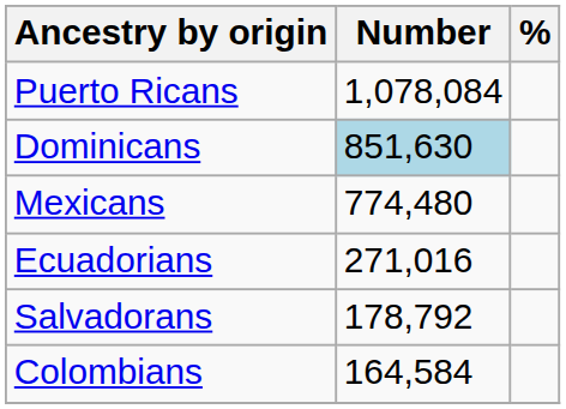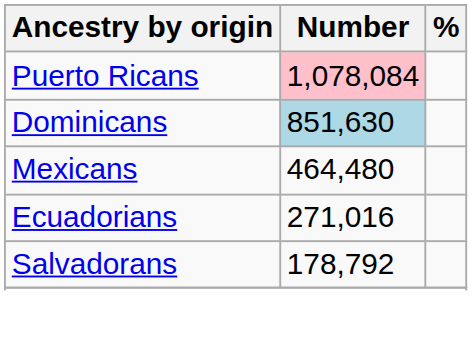 <table class="wikitable sortable" font-size:75%">
 <tr>
 <th>Ancestry by origin</th>
 <th>Number</th>
 <th>%</th>
 </tr>
 <tr>
 <td> <a href='#'>Puerto Ricans</a></td>
-<td>1,078,084</td>
+<td style="background: pink;">1,078,084</td>
 <td></td>
 </tr>
 <tr>
 <td> <a href='#'>Dominicans</a></td>
 <td style="background: lightblue;">851,630</td>
 <td></td>
 </tr>
 <tr>
 <td> <a href='#'>Mexicans</a></td>
-<td>774,480</td>
+<td>464,480</td>
 <td></td>
 </tr>
 <tr>
 <td> <a href='#'>Ecuadorians</a></td>
 <td>271,016</td>
 <td></td>
 </tr>
 <tr>
 <td> <a href='#'>Salvadorans</a></td>
 <td>178,792</td>
 <td></td>
 </tr>
-<tr>
-<td> <a href='#'>Colombians</a></td>
-<td>164,584</td>
-<td></td>
-</tr>
 <tr class="sortbottom">
 </tr>
 <tr>
 </tr>
 </table>
